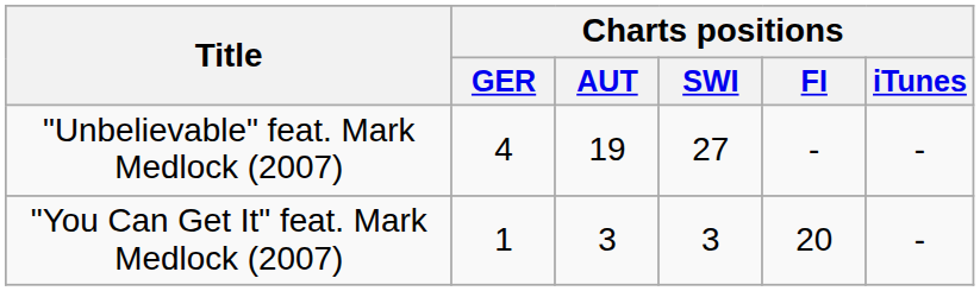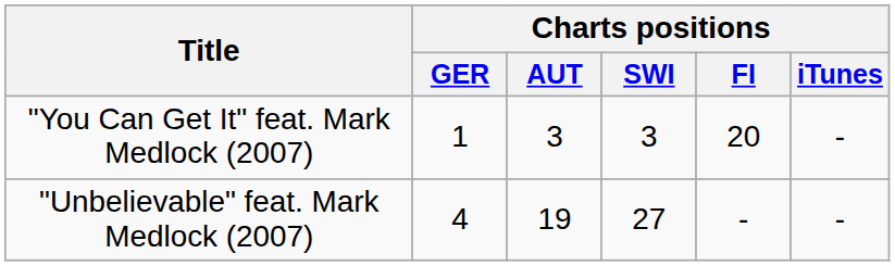 <table class="wikitable plainrowheaders" style="text-align:center;">
 <tr>
 <th scope="col" rowspan="2" style="width:13em;">Title</th>
 <th scope="col" colspan="5">Charts positions</th>
 </tr>
 <tr>
 <th scope="col" style="width:3em;font-size:90%;"><a href='#'>GER</a><br></th>
 <th scope="col" style="width:3em;font-size:90%;"><a href='#'>AUT</a><br></th>
 <th scope="col" style="width:3em;font-size:90%;"><a href='#'>SWI</a><br></th>
 <th scope="col" style="width:3em;font-size:90%;"><a href='#'>FI</a><br></th>
 <th scope="col" style="width:3em;font-size:90%;"><a href='#'>iTunes</a><br></th>
 </tr>
 <tr>
+<td>"You Can Get It" feat. Mark Medlock (2007)</td>
+<td>1</td>
+<td>3</td>
+<td>3</td>
+<td>20</td>
+<td>-</td>
+</tr>
+<tr>
 <td>"Unbelievable" feat. Mark Medlock (2007)</td>
 <td>4</td>
 <td>19</td>
 <td>27</td>
 <td –>-</td>
 <td>-</td>
 </tr>
-<tr>
-<td>"You Can Get It" feat. Mark Medlock (2007)</td>
-<td>1</td>
-<td>3</td>
-<td>3</td>
-<td>20</td>
-<td>-</td>
-</tr>
 </table>
